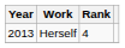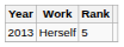 <table class="wikitable plainrowheaders sortable" style="margin-right: 0;">
 <tr>
 <th scope="col">Year</th>
 <th scope="col">Work</th>
 <th scope="col">Rank</th>
 <th scope="col" class="unsortable"></th>
 </tr>
 <tr>
 <td rowspan=1>2013</td>
 <td rowspan=1>Herself</td>
-<td>4</td>
+<td>5</td>
 <td style="text-align:center;"></td>
 </tr>
 <tr>
 </tr>
 </table>
